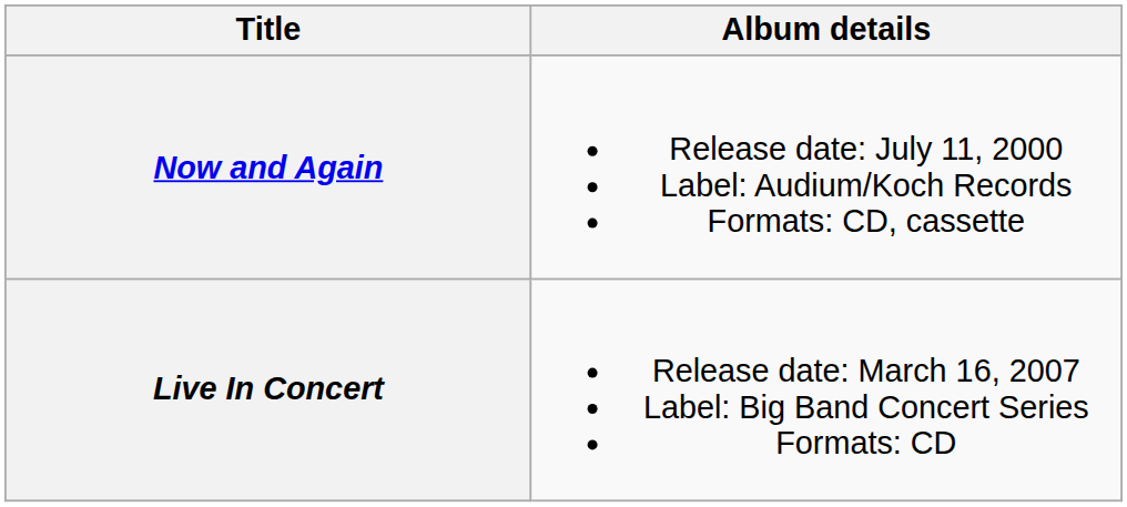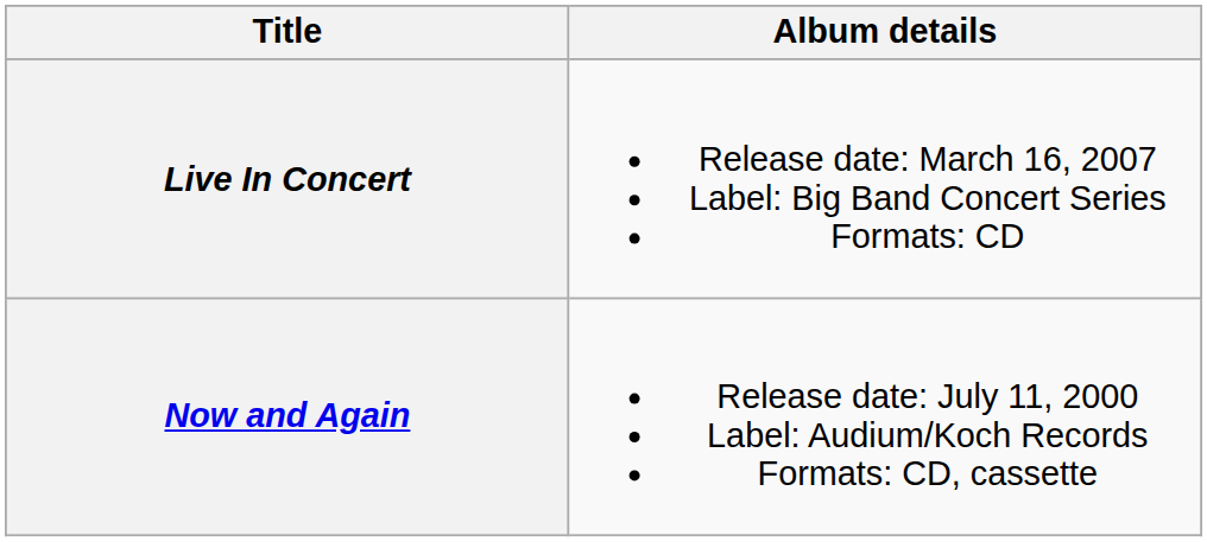 <table class="wikitable plainrowheaders" style="text-align:center;">
 <tr>
 <th style="width:16em;">Title</th>
 <th style="width:18em;">Album details</th>
 </tr>
 <tr>
+<th scope="row"><em>Live In Concert</em></th>
+<td><br><ul><li>Release date: March 16, 2007</li><li>Label: Big Band Concert Series</li><li>Formats: CD</li></ul></td>
+</tr>
+<tr>
 <th scope="row"><em><a href='#'>Now and Again</a></em></th>
 <td><br><ul><li>Release date: July 11, 2000</li><li>Label: Audium/Koch Records</li><li>Formats: CD, cassette</li></ul></td>
 </tr>
-<tr>
-<th scope="row"><em>Live In Concert</em></th>
-<td><br><ul><li>Release date: March 16, 2007</li><li>Label: Big Band Concert Series</li><li>Formats: CD</li></ul></td>
-</tr>
 </table>
